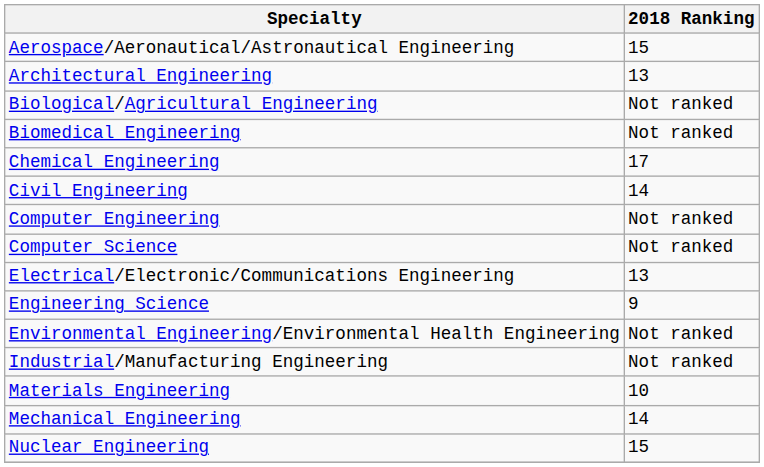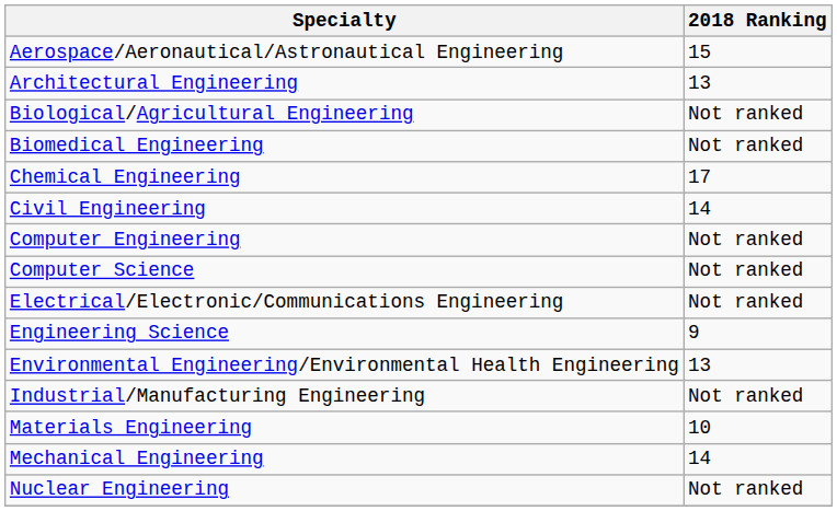 <table class="wikitable sortable">
 <tr>
 <th>Specialty</th>
 <th>2018 Ranking</th>
 </tr>
 <tr>
 <td><a href='#'>Aerospace</a>/Aeronautical/Astronautical Engineering</td>
 <td>15</td>
 </tr>
 <tr>
 <td><a href='#'>Architectural Engineering</a></td>
 <td>13</td>
 </tr>
 <tr>
 <td><a href='#'>Biological</a>/<a href='#'>Agricultural Engineering</a></td>
 <td>Not ranked</td>
 </tr>
 <tr>
 <td><a href='#'>Biomedical Engineering</a></td>
 <td>Not ranked</td>
 </tr>
 <tr>
 <td><a href='#'>Chemical Engineering</a></td>
 <td>17</td>
 </tr>
 <tr>
 <td><a href='#'>Civil Engineering</a></td>
 <td>14</td>
 </tr>
 <tr>
 <td><a href='#'>Computer Engineering</a></td>
 <td>Not ranked</td>
 </tr>
 <tr>
 <td><a href='#'>Computer Science</a></td>
 <td>Not ranked</td>
 </tr>
 <tr>
 <td><a href='#'>Electrical</a>/Electronic/Communications Engineering</td>
-<td>13</td>
+<td>Not ranked</td>
 </tr>
 <tr>
 <td><a href='#'>Engineering Science</a></td>
 <td>9</td>
 </tr>
 <tr>
 <td><a href='#'>Environmental Engineering</a>/Environmental Health Engineering</td>
-<td>Not ranked</td>
+<td>13</td>
 </tr>
 <tr>
 <td><a href='#'>Industrial</a>/Manufacturing Engineering</td>
 <td>Not ranked</td>
 </tr>
 <tr>
 <td><a href='#'>Materials Engineering</a></td>
 <td>10</td>
 </tr>
 <tr>
 <td><a href='#'>Mechanical Engineering</a></td>
 <td>14</td>
 </tr>
 <tr>
 <td><a href='#'>Nuclear Engineering</a></td>
-<td>15</td>
+<td>Not ranked</td>
 </tr>
 <tr>
 </tr>
 </table>
